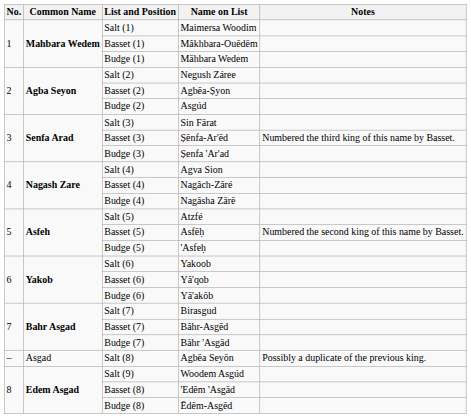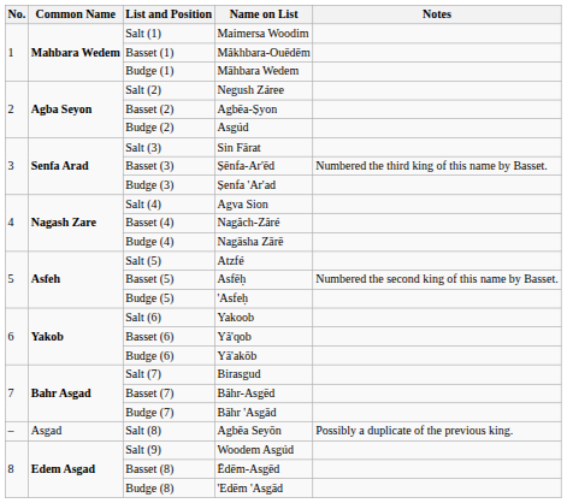 <table class="wikitable">
 <tr>
 <th>No.</th>
 <th>Common Name</th>
 <th>List and Position</th>
 <th>Name on List</th>
 <th>Notes</th>
 </tr>
 <tr>
 <td rowspan="3">1</td>
 <td rowspan="3"><strong>Mahbara Wedem</strong></td>
 <td>Salt (1)</td>
 <td>Maimersa Woodim</td>
 <td></td>
 </tr>
 <tr>
 <td>Basset (1)</td>
 <td>Mâkhbara-Ouēdēm</td>
 <td></td>
 </tr>
 <tr>
 <td>Budge (1)</td>
 <td>Māhbara Wedem</td>
 <td></td>
 </tr>
 <tr>
 <td rowspan="3">2</td>
 <td rowspan="3"><strong>Agba Seyon</strong></td>
 <td>Salt (2)</td>
 <td>Negush Záree</td>
 <td></td>
 </tr>
 <tr>
 <td>Basset (2)</td>
 <td>Agbēa-Ṣyon</td>
 <td></td>
 </tr>
 <tr>
 <td>Budge (2)</td>
 <td>Asgúd</td>
 <td></td>
 </tr>
 <tr>
 <td rowspan="3">3</td>
 <td rowspan="3"><strong>Senfa Arad</strong></td>
 <td>Salt (3)</td>
 <td>Sin Fārat</td>
 <td></td>
 </tr>
 <tr>
 <td>Basset (3)</td>
 <td>Ṣēnfa-Ar'ēd</td>
 <td>Numbered the third king of this name by Basset.</td>
 </tr>
 <tr>
 <td>Budge (3)</td>
 <td>Ṣenfa 'Ar'ad</td>
 <td></td>
 </tr>
 <tr>
 <td rowspan="3">4</td>
 <td rowspan="3"><strong>Nagash Zare</strong></td>
 <td>Salt (4)</td>
 <td>Agva Sion</td>
 <td></td>
 </tr>
 <tr>
 <td>Basset (4)</td>
 <td>Nagâch-Zâré</td>
 <td></td>
 </tr>
 <tr>
 <td>Budge (4)</td>
 <td>Nagāsha Zārē</td>
 <td></td>
 </tr>
 <tr>
 <td rowspan="3">5</td>
 <td rowspan="3"><strong>Asfeh</strong></td>
 <td>Salt (5)</td>
 <td>Atzfé</td>
 <td></td>
 </tr>
 <tr>
 <td>Basset (5)</td>
 <td>Asfēḥ</td>
 <td>Numbered the second king of this name by Basset.</td>
 </tr>
 <tr>
 <td>Budge (5)</td>
 <td>'Asfeḥ</td>
 <td></td>
 </tr>
 <tr>
 <td rowspan="3">6</td>
 <td rowspan="3"><strong>Yakob</strong></td>
 <td>Salt (6)</td>
 <td>Yakoob</td>
 <td></td>
 </tr>
 <tr>
 <td>Basset (6)</td>
 <td>Yâ'qob</td>
 <td></td>
 </tr>
 <tr>
 <td>Budge (6)</td>
 <td>Yā'akōb</td>
 <td></td>
 </tr>
 <tr>
 <td rowspan="3">7</td>
 <td rowspan="3"><strong>Bahr Asgad</strong></td>
 <td>Salt (7)</td>
 <td>Birasgud</td>
 <td></td>
 </tr>
 <tr>
 <td>Basset (7)</td>
 <td>Bâhr-Asgēd</td>
 <td></td>
 </tr>
 <tr>
 <td>Budge (7)</td>
 <td>Bāhr 'Asgād</td>
 <td></td>
 </tr>
 <tr>
 <td>–</td>
 <td>Asgad</td>
 <td>Salt (8)</td>
 <td>Agbēa Seyōn</td>
 <td>Possibly a duplicate of the previous king.</td>
 </tr>
 <tr>
 <td rowspan="3">8</td>
 <td rowspan="3"><strong>Edem Asgad</strong></td>
 <td>Salt (9)</td>
 <td>Woodem Asgúd</td>
 <td></td>
 </tr>
 <tr>
 <td>Basset (8)</td>
-<td>'Edēm 'Asgād</td>
+<td>Ēdēm-Asgēd</td>
 <td></td>
 </tr>
 <tr>
 <td>Budge (8)</td>
-<td>Ēdēm-Asgēd</td>
+<td>'Edēm 'Asgād</td>
 <td></td>
 </tr>
 </table>
